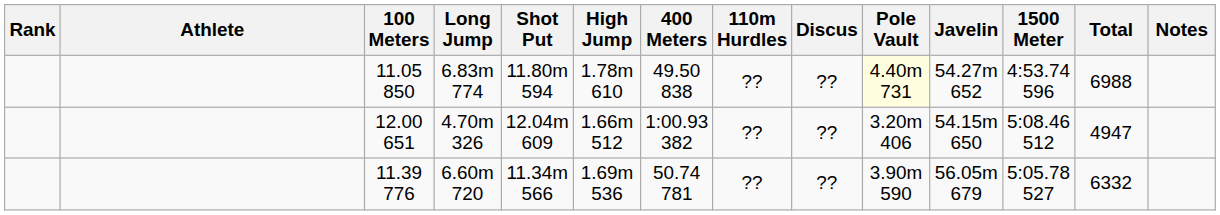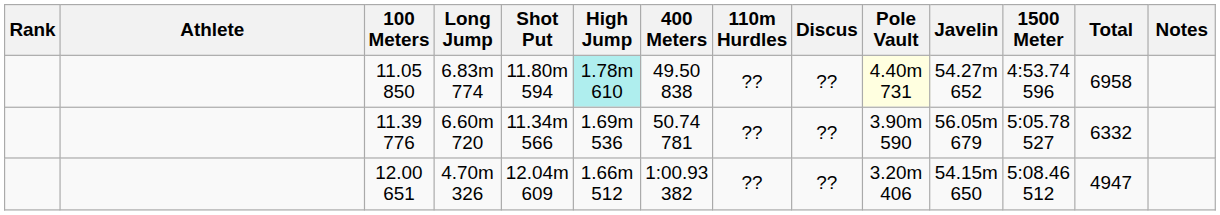 <table class=wikitable style="text-align:center">
 <tr>
 <th width=40>Rank</th>
 <th width=250>Athlete</th>
 <th width=50>100 Meters</th>
 <th width=50>Long Jump</th>
 <th width=50>Shot Put</th>
 <th width=50>High Jump</th>
 <th width=50>400 Meters</th>
 <th width=50>110m Hurdles</th>
 <th width=50>Discus</th>
 <th width=50>Pole Vault</th>
 <th width=50>Javelin</th>
 <th width=50>1500 Meter</th>
 <th width=55>Total</th>
 <th width=50>Notes</th>
 </tr>
 <tr>
 <td></td>
 <td align=left></td>
 <td>11.05<br>850</td>
 <td>6.83m<br>774</td>
 <td>11.80m<br>594</td>
-<td>1.78m<br>610</td>
+<td style="background: paleturquoise;">1.78m<br>610</td>
 <td>49.50<br>838</td>
 <td>??</td>
 <td>??</td>
 <td style="background: lightyellow;">4.40m<br>731</td>
 <td>54.27m<br>652</td>
 <td>4:53.74<br>596</td>
-<td>6988</td>
+<td>6958</td>
+<td></td>
+</tr>
+<tr>
+<td></td>
+<td align=left></td>
+<td>11.39<br>776</td>
+<td>6.60m<br>720</td>
+<td>11.34m<br>566</td>
+<td>1.69m<br>536</td>
+<td>50.74<br>781</td>
+<td>??</td>
+<td>??</td>
+<td>3.90m<br>590</td>
+<td>56.05m<br>679</td>
+<td>5:05.78<br>527</td>
+<td>6332</td>
 <td></td>
 </tr>
 <tr>
 <td></td>
 <td align=left></td>
 <td>12.00<br>651</td>
 <td>4.70m<br>326</td>
 <td>12.04m<br>609</td>
 <td>1.66m<br>512</td>
 <td>1:00.93<br>382</td>
 <td>??</td>
 <td>??</td>
 <td>3.20m<br>406</td>
 <td>54.15m<br>650</td>
 <td>5:08.46<br>512</td>
 <td>4947</td>
 <td></td>
 </tr>
-<tr>
-<td></td>
-<td align=left></td>
-<td>11.39<br>776</td>
-<td>6.60m<br>720</td>
-<td>11.34m<br>566</td>
-<td>1.69m<br>536</td>
-<td>50.74<br>781</td>
-<td>??</td>
-<td>??</td>
-<td>3.90m<br>590</td>
-<td>56.05m<br>679</td>
-<td>5:05.78<br>527</td>
-<td>6332</td>
-<td></td>
-</tr>
 </table>
